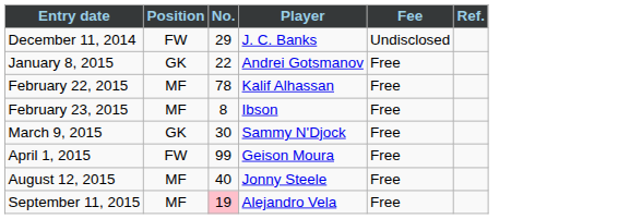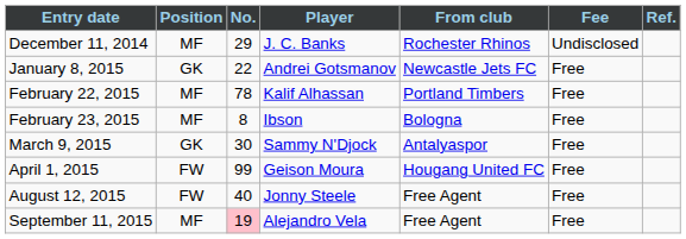 <table class="wikitable sortable">
 <tr>
 <th style="background:#353839; color:#9acee6;">Entry date</th>
 <th style="background:#353839; color:#9acee6;">Position</th>
 <th style="background:#353839; color:#9acee6;">No.</th>
 <th style="background:#353839; color:#9acee6;">Player</th>
+<th style="background:#353839; color:#9acee6;">From club</th>
 <th style="background:#353839; color:#9acee6;">Fee</th>
 <th style="background:#353839; color:#9acee6;">Ref.</th>
 </tr>
 <tr>
 <td>December 11, 2014</td>
-<td style="text-align:center;">FW</td>
+<td style="text-align:center;">MF</td>
 <td style="text-align:center;">29</td>
 <td style="text-align:left;"> <a href='#'>J. C. Banks</a></td>
+<td style="text-align:left;"> <a href='#'>Rochester Rhinos</a></td>
 <td>Undisclosed</td>
 <td></td>
 </tr>
 <tr>
 <td>January 8, 2015</td>
 <td style="text-align:center;">GK</td>
 <td style="text-align:center;">22</td>
 <td style="text-align:left;"> <a href='#'>Andrei Gotsmanov</a></td>
+<td style="text-align:left;"> <a href='#'>Newcastle Jets FC</a></td>
 <td>Free</td>
 <td></td>
 </tr>
 <tr>
 <td>February 22, 2015</td>
 <td style="text-align:center;">MF</td>
 <td style="text-align:center;">78</td>
 <td style="text-align:left;"> <a href='#'>Kalif Alhassan</a></td>
+<td style="text-align:left;"> <a href='#'>Portland Timbers</a></td>
 <td>Free</td>
 <td></td>
 </tr>
 <tr>
 <td>February 23, 2015</td>
 <td style="text-align:center;">MF</td>
 <td style="text-align:center;">8</td>
 <td style="text-align:left;"> <a href='#'>Ibson</a></td>
+<td style="text-align:left;"> <a href='#'>Bologna</a></td>
 <td>Free</td>
 <td></td>
 </tr>
 <tr>
 <td>March 9, 2015</td>
 <td style="text-align:center;">GK</td>
 <td style="text-align:center;">30</td>
 <td style="text-align:left;"> <a href='#'>Sammy N'Djock</a></td>
+<td style="text-align:left;"> <a href='#'>Antalyaspor</a></td>
 <td>Free</td>
 <td></td>
 </tr>
 <tr>
 <td>April 1, 2015</td>
 <td style="text-align:center;">FW</td>
 <td style="text-align:center;">99</td>
 <td style="text-align:left;"> <a href='#'>Geison Moura</a></td>
+<td style="text-align:left;"> <a href='#'>Hougang United FC</a></td>
 <td>Free</td>
 <td></td>
 </tr>
 <tr>
 <td>August 12, 2015</td>
-<td style="text-align:center;">MF</td>
+<td style="text-align:center;">FW</td>
 <td style="text-align:center;">40</td>
 <td style="text-align:left;"> <a href='#'>Jonny Steele</a></td>
+<td style="text-align:left;">Free Agent</td>
 <td>Free</td>
 <td></td>
 </tr>
 <tr>
 <td>September 11, 2015</td>
 <td style="text-align:center;">MF</td>
 <td style="background: pink; text-align:center;">19</td>
 <td style="text-align:left;"> <a href='#'>Alejandro Vela</a></td>
+<td style="text-align:left;">Free Agent</td>
 <td>Free</td>
 <td></td>
 </tr>
 </table>
